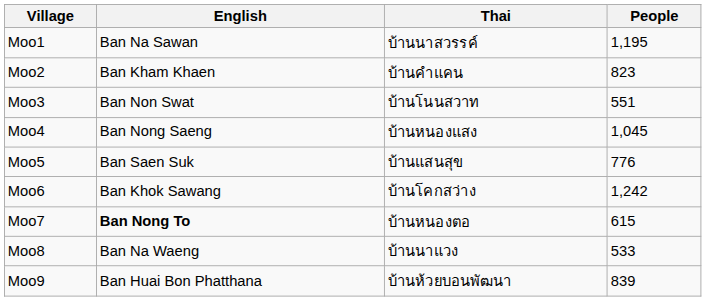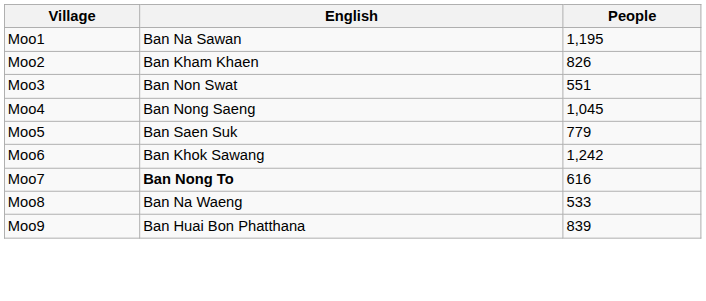 <table class="wikitable" style="width:60%;">
 <tr>
 <th>Village</th>
 <th>English</th>
-<th>Thai</th>
 <th>People</th>
 </tr>
 <tr>
 <td>Moo1</td>
 <td>Ban Na Sawan</td>
-<td>บ้านนาสวรรค์</td>
 <td>1,195</td>
 </tr>
 <tr>
 <td>Moo2</td>
 <td>Ban Kham Khaen</td>
-<td>บ้านคำแคน</td>
-<td>823</td>
+<td>826</td>
 </tr>
 <tr>
 <td>Moo3</td>
 <td>Ban Non Swat</td>
-<td>บ้านโนนสวาท</td>
 <td>551</td>
 </tr>
 <tr>
 <td>Moo4</td>
 <td>Ban Nong Saeng</td>
-<td>บ้านหนองแสง</td>
 <td>1,045</td>
 </tr>
 <tr>
 <td>Moo5</td>
 <td>Ban Saen Suk</td>
-<td>บ้านแสนสุข</td>
-<td>776</td>
+<td>779</td>
 </tr>
 <tr>
 <td>Moo6</td>
 <td>Ban Khok Sawang</td>
-<td>บ้านโคกสว่าง</td>
 <td>1,242</td>
 </tr>
 <tr>
 <td>Moo7</td>
 <td><strong>Ban Nong To</strong></td>
-<td>บ้านหนองตอ</td>
-<td>615</td>
+<td>616</td>
 </tr>
 <tr>
 <td>Moo8</td>
 <td>Ban Na Waeng</td>
-<td>บ้านนาแวง</td>
 <td>533</td>
 </tr>
 <tr>
 <td>Moo9</td>
 <td>Ban Huai Bon Phatthana</td>
-<td>บ้านห้วยบอนพัฒนา</td>
 <td>839</td>
 </tr>
 </table>
